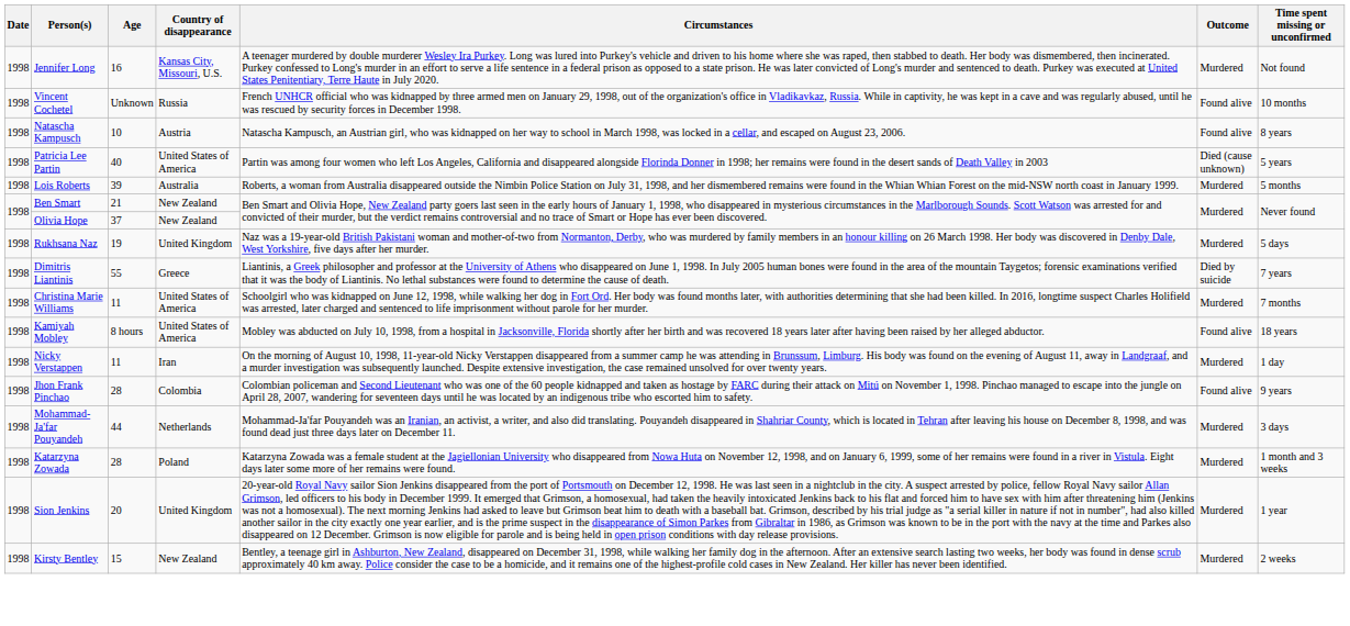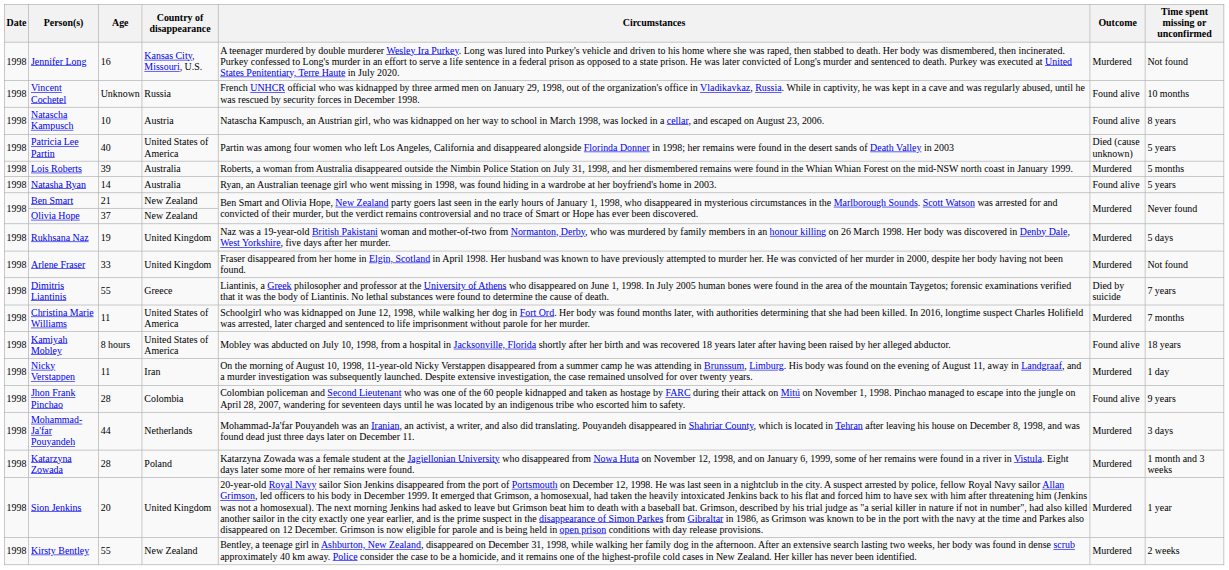 <table class="wikitable sortable zebra">
 <tr>
 <th data-sort-type="isoDate">Date</th>
 <th data-sort-type="text">Person(s)</th>
 <th data-sort-type="text">Age</th>
 <th>Country of disappearance</th>
 <th class="unsortable">Circumstances</th>
 <th data-sort-type="text">Outcome</th>
 <th data-sort-type="value">Time spent missing or unconfirmed</th>
 </tr>
 <tr>
 <td data-sort-value="1998-01-22">1998</td>
 <td><a href='#'>Jennifer Long</a></td>
 <td data-sort-value="016">16</td>
 <td><a href='#'>Kansas City, Missouri</a>, U.S.</td>
 <td>A teenager murdered by double murderer <a href='#'>Wesley Ira Purkey</a>. Long was lured into Purkey's vehicle and driven to his home where she was raped, then stabbed to death. Her body was dismembered, then incinerated. Purkey confessed to Long's murder in an effort to serve a life sentence in a federal prison as opposed to a state prison. He was later convicted of Long's murder and sentenced to death. Purkey was executed at <a href='#'>United States Penitentiary, Terre Haute</a> in July 2020.</td>
 <td>Murdered</td>
 <td>Not found</td>
 </tr>
 <tr>
 <td>1998</td>
 <td><a href='#'>Vincent Cochetel</a></td>
 <td>Unknown</td>
 <td>Russia</td>
 <td>French <a href='#'>UNHCR</a> official who was kidnapped by three armed men on January 29, 1998, out of the organization's office in <a href='#'>Vladikavkaz</a>, <a href='#'>Russia</a>. While in captivity, he was kept in a cave and was regularly abused, until he was rescued by security forces in December 1998.</td>
 <td>Found alive</td>
 <td>10 months</td>
 </tr>
 <tr>
 <td data-sort-value="1998-08-23">1998</td>
 <td><a href='#'>Natascha Kampusch</a></td>
 <td data-sort-value="010">10</td>
 <td>Austria</td>
 <td>Natascha Kampusch, an Austrian girl, who was kidnapped on her way to school in March 1998, was locked in a <a href='#'>cellar</a>, and escaped on August 23, 2006.</td>
 <td>Found alive</td>
 <td>8 years</td>
 </tr>
 <tr>
 <td>1998</td>
 <td><a href='#'>Patricia Lee Partin</a></td>
 <td data-sort-value="040">40</td>
 <td>United States of America</td>
 <td>Partin was among four women who left Los Angeles, California and disappeared alongside <a href='#'>Florinda Donner</a> in 1998; her remains were found in the desert sands of <a href='#'>Death Valley</a> in 2003</td>
 <td>Died (cause unknown)</td>
 <td>5 years</td>
 </tr>
 <tr>
 <td data-sort-value="1998-07-31">1998</td>
 <td><a href='#'>Lois Roberts</a></td>
 <td data-sort-value="039">39</td>
 <td>Australia</td>
 <td>Roberts, a woman from Australia disappeared outside the Nimbin Police Station on July 31, 1998, and her dismembered remains were found in the Whian Whian Forest on the mid-NSW north coast in January 1999.</td>
 <td>Murdered</td>
 <td>5 months</td>
 </tr>
 <tr>
+<td data-sort-value="1998-01-01">1998</td>
+<td><a href='#'>Natasha Ryan</a></td>
+<td data-sort-value="014">14</td>
+<td>Australia</td>
+<td>Ryan, an Australian teenage girl who went missing in 1998, was found hiding in a wardrobe at her boyfriend's home in 2003.</td>
+<td>Found alive</td>
+<td>5 years</td>
+</tr>
+<tr>
 <td rowspan="2" data-sort-value="1998-01-01">1998</td>
 <td><a href='#'>Ben Smart</a></td>
 <td data-sort-value="021">21</td>
 <td>New Zealand</td>
 <td rowspan="2">Ben Smart and Olivia Hope, <a href='#'>New Zealand</a> party goers last seen in the early hours of January 1, 1998, who disappeared in mysterious circumstances in the <a href='#'>Marlborough Sounds</a>. <a href='#'>Scott Watson</a> was arrested for and convicted of their murder, but the verdict remains controversial and no trace of Smart or Hope has ever been discovered.</td>
 <td rowspan="2">Murdered</td>
 <td rowspan="2">Never found</td>
 </tr>
 <tr>
 <td><a href='#'>Olivia Hope</a></td>
 <td data-sort-value="017">37</td>
 <td>New Zealand</td>
 </tr>
 <tr>
 <td data-sort-value="1998-03-26">1998</td>
 <td><a href='#'>Rukhsana Naz</a></td>
 <td data-sort-value="019">19</td>
 <td>United Kingdom</td>
 <td>Naz was a 19-year-old <a href='#'>British Pakistani</a> woman and mother-of-two from <a href='#'>Normanton, Derby</a>, who was murdered by family members in an <a href='#'>honour killing</a> on 26 March 1998. Her body was discovered in <a href='#'>Denby Dale</a>, <a href='#'>West Yorkshire</a>, five days after her murder.</td>
 <td>Murdered</td>
 <td>5 days</td>
+</tr>
+<tr>
+<td>1998</td>
+<td><a href='#'>Arlene Fraser</a></td>
+<td data-sort-value="033">33</td>
+<td>United Kingdom</td>
+<td>Fraser disappeared from her home in <a href='#'>Elgin, Scotland</a> in April 1998. Her husband was known to have previously attempted to murder her. He was convicted of her murder in 2000, despite her body having not been found.</td>
+<td>Murdered</td>
+<td>Not found</td>
 </tr>
 <tr>
 <td data-sort-value="1998-06-01">1998</td>
 <td><a href='#'>Dimitris Liantinis</a></td>
 <td data-sort-value="055">55</td>
 <td>Greece</td>
 <td>Liantinis, a <a href='#'>Greek</a> philosopher and professor at the <a href='#'>University of Athens</a> who disappeared on June 1, 1998. In July 2005 human bones were found in the area of the mountain Taygetos; forensic examinations verified that it was the body of Liantinis. No lethal substances were found to determine the cause of death.</td>
 <td>Died by suicide</td>
 <td>7 years</td>
 </tr>
 <tr>
 <td>1998</td>
 <td><a href='#'>Christina Marie Williams</a></td>
 <td data-sort-value="013">11</td>
 <td>United States of America</td>
 <td>Schoolgirl who was kidnapped on June 12, 1998, while walking her dog in <a href='#'>Fort Ord</a>. Her body was found months later, with authorities determining that she had been killed. In 2016, longtime suspect Charles Holifield was arrested, later charged and sentenced to life imprisonment without parole for her murder.</td>
 <td>Murdered</td>
 <td>7 months</td>
 </tr>
 <tr>
 <td data-sort-value="1998-07-10">1998</td>
 <td><a href='#'>Kamiyah Mobley</a></td>
 <td data-sort-value="0.0009" >8 hours</td>
 <td>United States of America</td>
 <td>Mobley was abducted on July 10, 1998, from a hospital in <a href='#'>Jacksonville, Florida</a> shortly after her birth and was recovered 18 years later after having been raised by her alleged abductor.</td>
 <td>Found alive</td>
 <td>18 years</td>
 </tr>
 <tr>
 <td data-sort-value="1998-08-10">1998</td>
 <td><a href='#'>Nicky Verstappen</a></td>
 <td data-sort-value="011">11</td>
 <td>Iran</td>
 <td>On the morning of August 10, 1998, 11-year-old Nicky Verstappen disappeared from a summer camp he was attending in <a href='#'>Brunssum</a>, <a href='#'>Limburg</a>. His body was found on the evening of August 11,  away in <a href='#'>Landgraaf</a>, and a murder investigation was subsequently launched. Despite extensive investigation, the case remained unsolved for over twenty years.</td>
 <td>Murdered</td>
 <td>1 day</td>
 </tr>
 <tr>
 <td>1998</td>
 <td><a href='#'>Jhon Frank Pinchao</a></td>
 <td data-sort-value="028">28</td>
 <td>Colombia</td>
 <td>Colombian policeman and <a href='#'>Second Lieutenant</a> who was one of the 60 people kidnapped and taken as hostage by <a href='#'>FARC</a> during their attack on <a href='#'>Mitú</a> on November 1, 1998. Pinchao managed to escape into the jungle on April 28, 2007, wandering for seventeen days until he was located by an indigenous tribe who escorted him to safety.</td>
 <td>Found alive</td>
 <td>9 years</td>
 </tr>
 <tr>
 <td data-sort-value="1998-08-12">1998</td>
 <td><a href='#'>Mohammad-Ja'far Pouyandeh</a></td>
 <td data-sort-value="044">44</td>
 <td>Netherlands</td>
 <td>Mohammad-Ja'far Pouyandeh was an <a href='#'>Iranian</a>, an activist, a writer, and also did translating. Pouyandeh disappeared in <a href='#'>Shahriar County</a>, which is located in <a href='#'>Tehran</a> after leaving his house on December 8, 1998, and was found dead just three days later on December 11.</td>
 <td>Murdered</td>
 <td>3 days</td>
 </tr>
 <tr>
 <td>1998</td>
 <td><a href='#'>Katarzyna Zowada</a></td>
 <td data-sort-value="028">28</td>
 <td>Poland</td>
 <td>Katarzyna Zowada was a female student at the <a href='#'>Jagiellonian University</a> who disappeared from <a href='#'>Nowa Huta</a> on November 12, 1998, and on January 6, 1999, some of her remains were found in a river in <a href='#'>Vistula</a>. Eight days later some more of her remains were found.</td>
 <td>Murdered</td>
 <td>1 month and 3 weeks</td>
 </tr>
 <tr>
 <td data-sort-value="1999-12-12">1998</td>
 <td><a href='#'>Sion Jenkins</a></td>
 <td data-sort-value="020">20</td>
 <td>United Kingdom</td>
 <td>20-year-old <a href='#'>Royal Navy</a> sailor Sion Jenkins disappeared from the port of <a href='#'>Portsmouth</a> on December 12, 1998. He was last seen in a nightclub in the city. A suspect arrested by police, fellow Royal Navy sailor <a href='#'>Allan Grimson</a>, led officers to his body in December 1999. It emerged that Grimson, a homosexual, had taken the heavily intoxicated Jenkins back to his flat and forced him to have sex with him after threatening him (Jenkins was not a homosexual). The next morning Jenkins had asked to leave but Grimson beat him to death with a baseball bat. Grimson, described by his trial judge as "a serial killer in nature if not in number", had also killed another sailor in the city exactly one year earlier, and is the prime suspect in the <a href='#'>disappearance of Simon Parkes</a> from <a href='#'>Gibraltar</a> in 1986, as Grimson was known to be in the port with the navy at the time and Parkes also disappeared on 12 December. Grimson is now eligible for parole and is being held in <a href='#'>open prison</a> conditions with day release provisions.</td>
 <td>Murdered</td>
 <td>1 year</td>
 </tr>
 <tr>
 <td data-sort-value="1998-12-31">1998</td>
 <td><a href='#'>Kirsty Bentley</a></td>
-<td data-sort-value="015">15</td>
+<td data-sort-value="015">55</td>
 <td>New Zealand</td>
 <td>Bentley, a teenage girl in <a href='#'>Ashburton, New Zealand</a>, disappeared on December 31, 1998, while walking her family dog in the afternoon. After an extensive search lasting two weeks, her body was found in dense <a href='#'>scrub</a> approximately 40 km away. <a href='#'>Police</a> consider the case to be a homicide, and it remains one of the highest-profile cold cases in New Zealand. Her killer has never been identified.</td>
 <td>Murdered</td>
 <td>2 weeks</td>
 </tr>
 </table>
